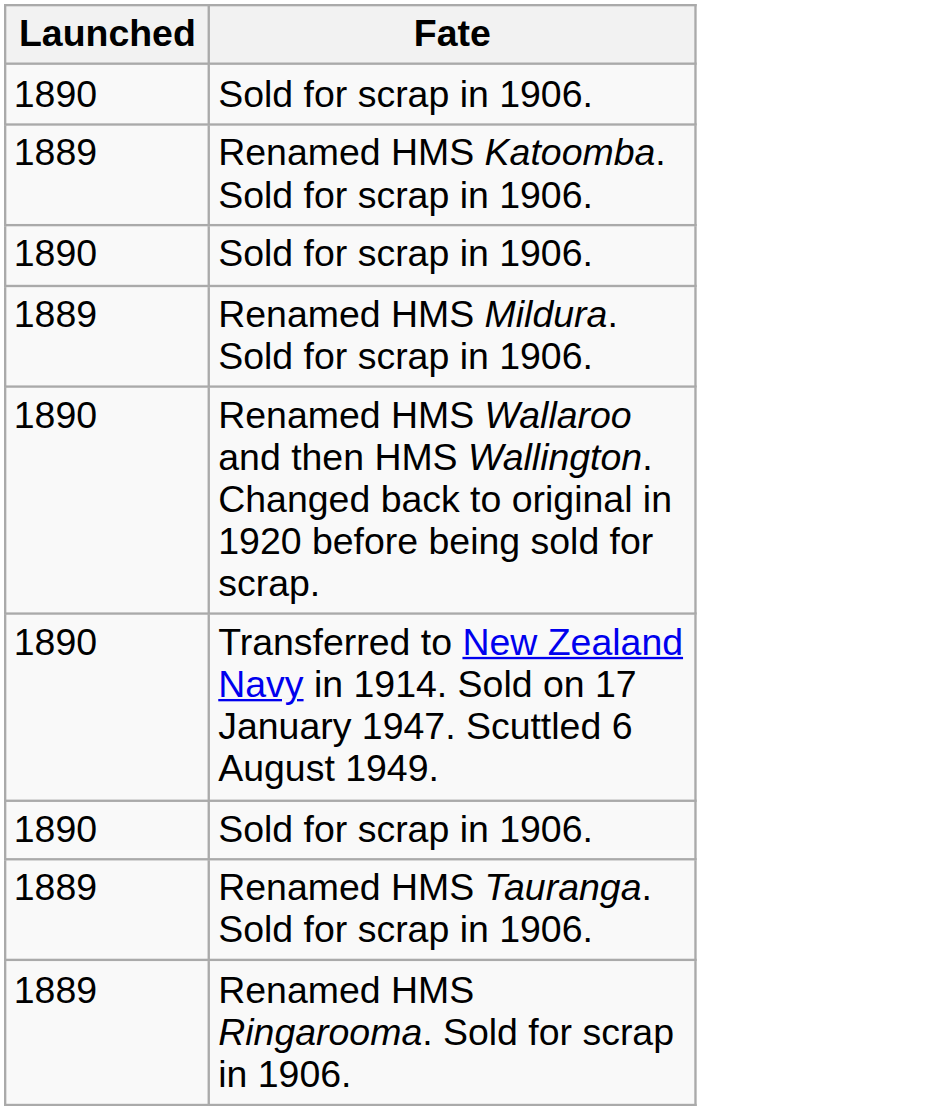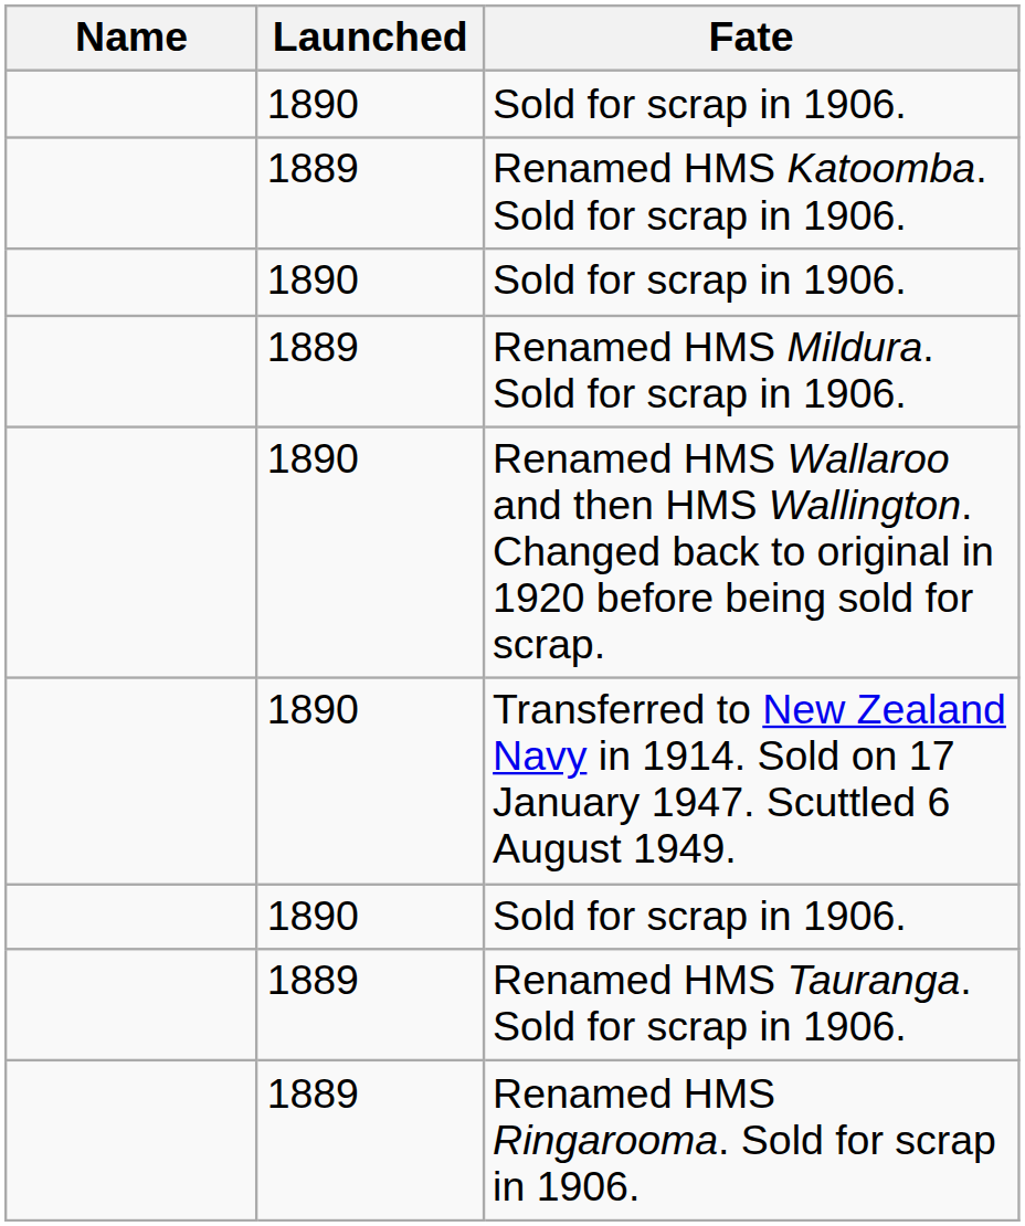 <table class="wikitable">
 <tr>
+<th width="90"  align="left">Name</th>
 <th width="80"  align="left">Launched</th>
 <th width="200" align="left">Fate</th>
 </tr>
 <tr valign="top">
+<td></td>
 <td>1890</td>
 <td>Sold for scrap in 1906.</td>
 </tr>
 <tr valign="top">
+<td></td>
 <td>1889</td>
 <td>Renamed HMS <em>Katoomba</em>. Sold for scrap in 1906.</td>
 </tr>
 <tr valign="top">
+<td></td>
 <td>1890</td>
 <td>Sold for scrap in 1906.</td>
 </tr>
 <tr valign="top">
+<td></td>
 <td>1889</td>
 <td>Renamed HMS <em>Mildura</em>. Sold for scrap in 1906.</td>
 </tr>
 <tr valign="top">
+<td></td>
 <td>1890</td>
 <td>Renamed HMS <em>Wallaroo</em> and then HMS <em>Wallington</em>. Changed back to original in 1920 before being sold for scrap.</td>
 </tr>
 <tr valign="top">
+<td></td>
 <td>1890</td>
 <td>Transferred to <a href='#'>New Zealand Navy</a> in 1914. Sold on 17 January 1947. Scuttled 6 August 1949.</td>
 </tr>
 <tr valign="top">
+<td></td>
 <td>1890</td>
 <td>Sold for scrap in 1906.</td>
 </tr>
 <tr valign="top">
+<td></td>
 <td>1889</td>
 <td>Renamed HMS <em>Tauranga</em>. Sold for scrap in 1906.</td>
 </tr>
 <tr valign="top">
+<td></td>
 <td>1889</td>
 <td>Renamed HMS <em>Ringarooma</em>. Sold for scrap in 1906.</td>
 </tr>
 </table>
